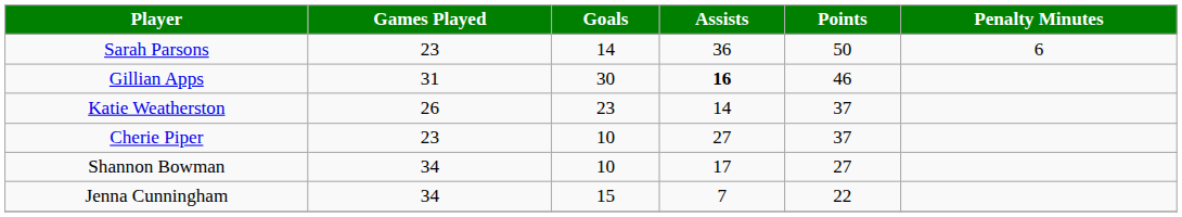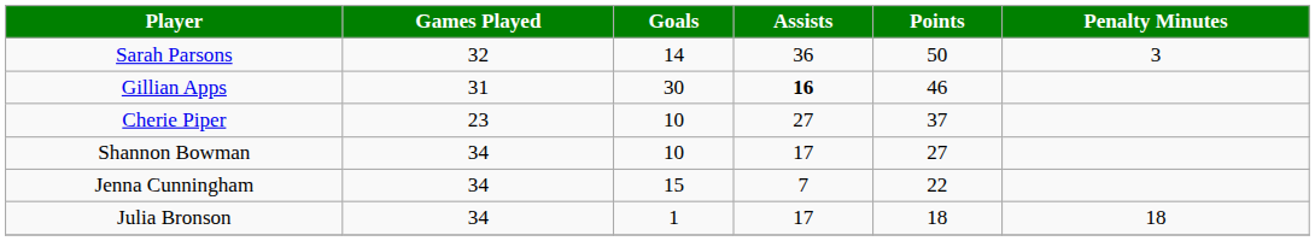 <table class="wikitable" width="80%">
 <tr align="center"  style="background:green;color:#FFFFFF;">
 <td><strong>Player</strong></td>
 <td><strong>Games Played</strong></td>
 <td><strong>Goals</strong></td>
 <td><strong>Assists</strong></td>
 <td><strong>Points</strong></td>
 <td><strong>Penalty Minutes</strong></td>
 </tr>
 <tr align="center" bgcolor="">
 <td><a href='#'>Sarah Parsons</a></td>
-<td>23</td>
+<td>32</td>
 <td>14</td>
 <td>36</td>
 <td>50</td>
-<td>6</td>
+<td>3</td>
 </tr>
 <tr align="center" bgcolor="">
 <td><a href='#'>Gillian Apps</a></td>
 <td>31</td>
 <td>30</td>
 <td><strong>16</strong></td>
 <td>46</td>
-<td></td>
-</tr>
-<tr align="center" bgcolor="">
-<td><a href='#'>Katie Weatherston</a></td>
-<td>26</td>
-<td>23</td>
-<td>14</td>
-<td>37</td>
 <td></td>
 </tr>
 <tr align="center" bgcolor="">
 <td><a href='#'>Cherie Piper</a></td>
 <td>23</td>
 <td>10</td>
 <td>27</td>
 <td>37</td>
 <td></td>
 </tr>
 <tr align="center" bgcolor="">
 <td>Shannon Bowman</td>
 <td>34</td>
 <td>10</td>
 <td>17</td>
 <td>27</td>
 <td></td>
 </tr>
 <tr align="center" bgcolor="">
 <td>Jenna Cunningham</td>
 <td>34</td>
 <td>15</td>
 <td>7</td>
 <td>22</td>
 <td></td>
 </tr>
 <tr align="center" bgcolor="">
+<td>Julia Bronson</td>
+<td>34</td>
+<td>1</td>
+<td>17</td>
+<td>18</td>
+<td>18</td>
+</tr>
+<tr align="center" bgcolor="">
 </tr>
 </table>
